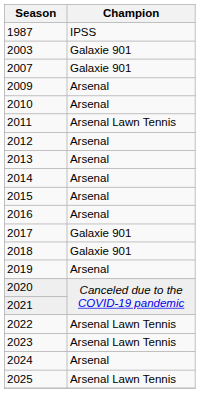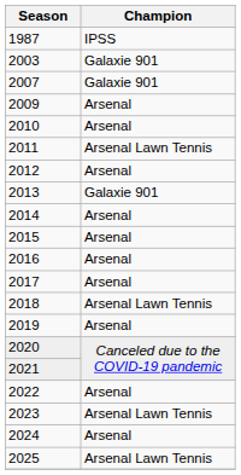 <table class="wikitable sortable">
 <tr>
 <th width=80px>Season</th>
 <th width=170px>Champion</th>
 </tr>
 <tr>
 <td>1987</td>
 <td>IPSS</td>
 </tr>
 <tr>
 <td>2003</td>
 <td>Galaxie 901</td>
 </tr>
 <tr>
 <td>2007</td>
 <td>Galaxie 901</td>
 </tr>
 <tr>
 <td>2009</td>
 <td>Arsenal</td>
 </tr>
 <tr>
 <td>2010</td>
 <td>Arsenal</td>
 </tr>
 <tr>
 <td>2011</td>
 <td>Arsenal Lawn Tennis</td>
 </tr>
 <tr>
 <td>2012</td>
 <td>Arsenal</td>
 </tr>
 <tr>
 <td>2013</td>
-<td>Arsenal</td>
+<td>Galaxie 901</td>
 </tr>
 <tr>
 <td>2014</td>
 <td>Arsenal</td>
 </tr>
 <tr>
 <td>2015</td>
 <td>Arsenal</td>
 </tr>
 <tr>
 <td>2016</td>
 <td>Arsenal</td>
 </tr>
 <tr>
 <td>2017</td>
-<td>Galaxie 901</td>
+<td>Arsenal</td>
 </tr>
 <tr>
 <td>2018</td>
-<td>Galaxie 901</td>
+<td>Arsenal Lawn Tennis</td>
 </tr>
 <tr>
 <td>2019</td>
 <td>Arsenal</td>
 </tr>
 <tr bgcolor=#efefef>
 <td>2020</td>
 <td rowspan=2 colspan="1" align=center><em>Canceled due to the <a href='#'>COVID-19 pandemic</a></em></td>
 </tr>
 <tr bgcolor=#efefef>
 <td>2021</td>
 </tr>
 <tr>
 <td>2022</td>
-<td>Arsenal Lawn Tennis</td>
+<td>Arsenal</td>
 </tr>
 <tr>
 <td>2023</td>
 <td>Arsenal Lawn Tennis</td>
 </tr>
 <tr>
 <td>2024</td>
 <td>Arsenal</td>
 </tr>
 <tr>
 <td>2025</td>
 <td>Arsenal Lawn Tennis</td>
 </tr>
 <tr>
 </tr>
 </table>
